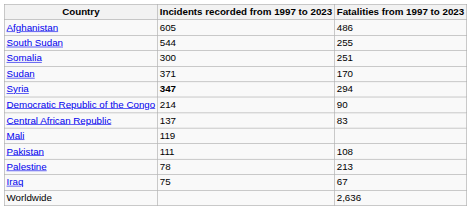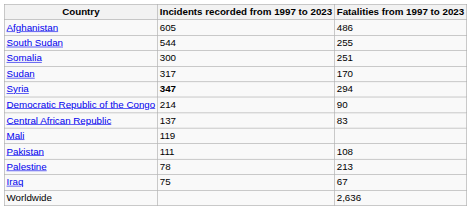 <table class="wikitable">
 <tr>
 <th>Country</th>
 <th>Incidents recorded from 1997 to 2023</th>
 <th>Fatalities from 1997 to 2023</th>
 </tr>
 <tr>
 <td><a href='#'>Afghanistan</a></td>
 <td>605</td>
 <td>486</td>
 </tr>
 <tr>
 <td><a href='#'>South Sudan</a></td>
 <td>544</td>
 <td>255</td>
 </tr>
 <tr>
 <td><a href='#'>Somalia</a></td>
 <td>300</td>
 <td>251</td>
 </tr>
 <tr>
 <td><a href='#'>Sudan</a></td>
-<td>371</td>
+<td>317</td>
 <td>170</td>
 </tr>
 <tr>
 <td><a href='#'>Syria</a></td>
 <td><strong>347</strong></td>
 <td>294</td>
 </tr>
 <tr>
 <td><a href='#'>Democratic Republic of the Congo</a></td>
 <td>214</td>
 <td>90</td>
 </tr>
 <tr>
 <td><a href='#'>Central African Republic</a></td>
 <td>137</td>
 <td>83</td>
 </tr>
 <tr>
 <td><a href='#'>Mali</a></td>
 <td>119</td>
 <td></td>
 </tr>
 <tr>
 <td><a href='#'>Pakistan</a></td>
 <td>111</td>
 <td>108</td>
 </tr>
 <tr>
 <td><a href='#'>Palestine</a></td>
 <td>78</td>
 <td>213</td>
 </tr>
 <tr>
 <td><a href='#'>Iraq</a></td>
 <td>75</td>
 <td>67</td>
 </tr>
 <tr>
 <td>Worldwide</td>
 <td></td>
 <td>2,636</td>
 </tr>
 </table>
